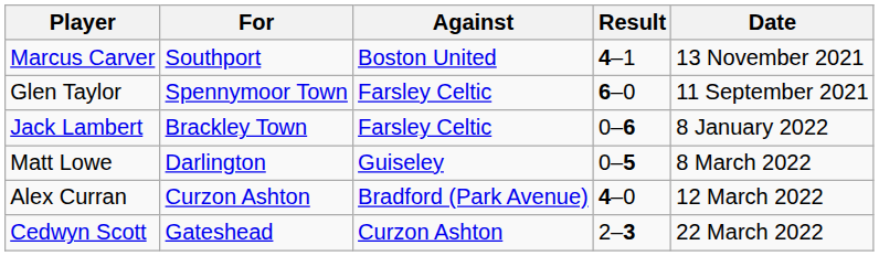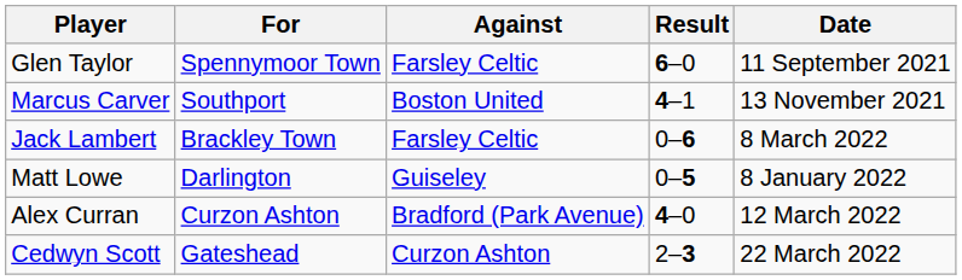 <table class="wikitable">
 <tr>
 <th>Player</th>
 <th>For</th>
 <th>Against</th>
 <th>Result</th>
 <th>Date</th>
 </tr>
 <tr>
+<td> Glen Taylor</td>
+<td><a href='#'>Spennymoor Town</a></td>
+<td><a href='#'>Farsley Celtic</a></td>
+<td><strong>6</strong>–0</td>
+<td>11 September 2021</td>
+</tr>
+<tr>
 <td> <a href='#'>Marcus Carver</a></td>
 <td><a href='#'>Southport</a></td>
 <td><a href='#'>Boston United</a></td>
 <td><strong>4</strong>–1</td>
 <td>13 November 2021</td>
 </tr>
 <tr>
-<td> Glen Taylor</td>
-<td><a href='#'>Spennymoor Town</a></td>
-<td><a href='#'>Farsley Celtic</a></td>
-<td><strong>6</strong>–0</td>
-<td>11 September 2021</td>
-</tr>
-<tr>
 <td> <a href='#'>Jack Lambert</a></td>
 <td><a href='#'>Brackley Town</a></td>
 <td><a href='#'>Farsley Celtic</a></td>
 <td>0–<strong>6</strong></td>
-<td>8 January 2022</td>
+<td>8 March 2022</td>
 </tr>
 <tr>
 <td> Matt Lowe</td>
 <td><a href='#'>Darlington</a></td>
 <td><a href='#'>Guiseley</a></td>
 <td>0–<strong>5</strong></td>
-<td>8 March 2022</td>
+<td>8 January 2022</td>
 </tr>
 <tr>
 <td> Alex Curran</td>
 <td><a href='#'>Curzon Ashton</a></td>
 <td><a href='#'>Bradford (Park Avenue)</a></td>
 <td><strong>4</strong>–0</td>
 <td>12 March 2022</td>
 </tr>
 <tr>
 <td> <a href='#'>Cedwyn Scott</a></td>
 <td><a href='#'>Gateshead</a></td>
 <td><a href='#'>Curzon Ashton</a></td>
 <td>2–<strong>3</strong></td>
 <td>22 March 2022</td>
 </tr>
 </table>
